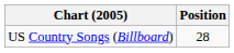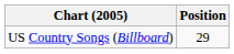 <table class="wikitable sortable">
 <tr>
 <th scope="col">Chart (2005)</th>
 <th scope="col">Position</th>
 </tr>
 <tr>
 <td>US <a href='#'>Country Songs</a> (<em><a href='#'>Billboard</a></em>)</td>
-<td align="center">28</td>
+<td align="center">29</td>
 </tr>
 </table>
